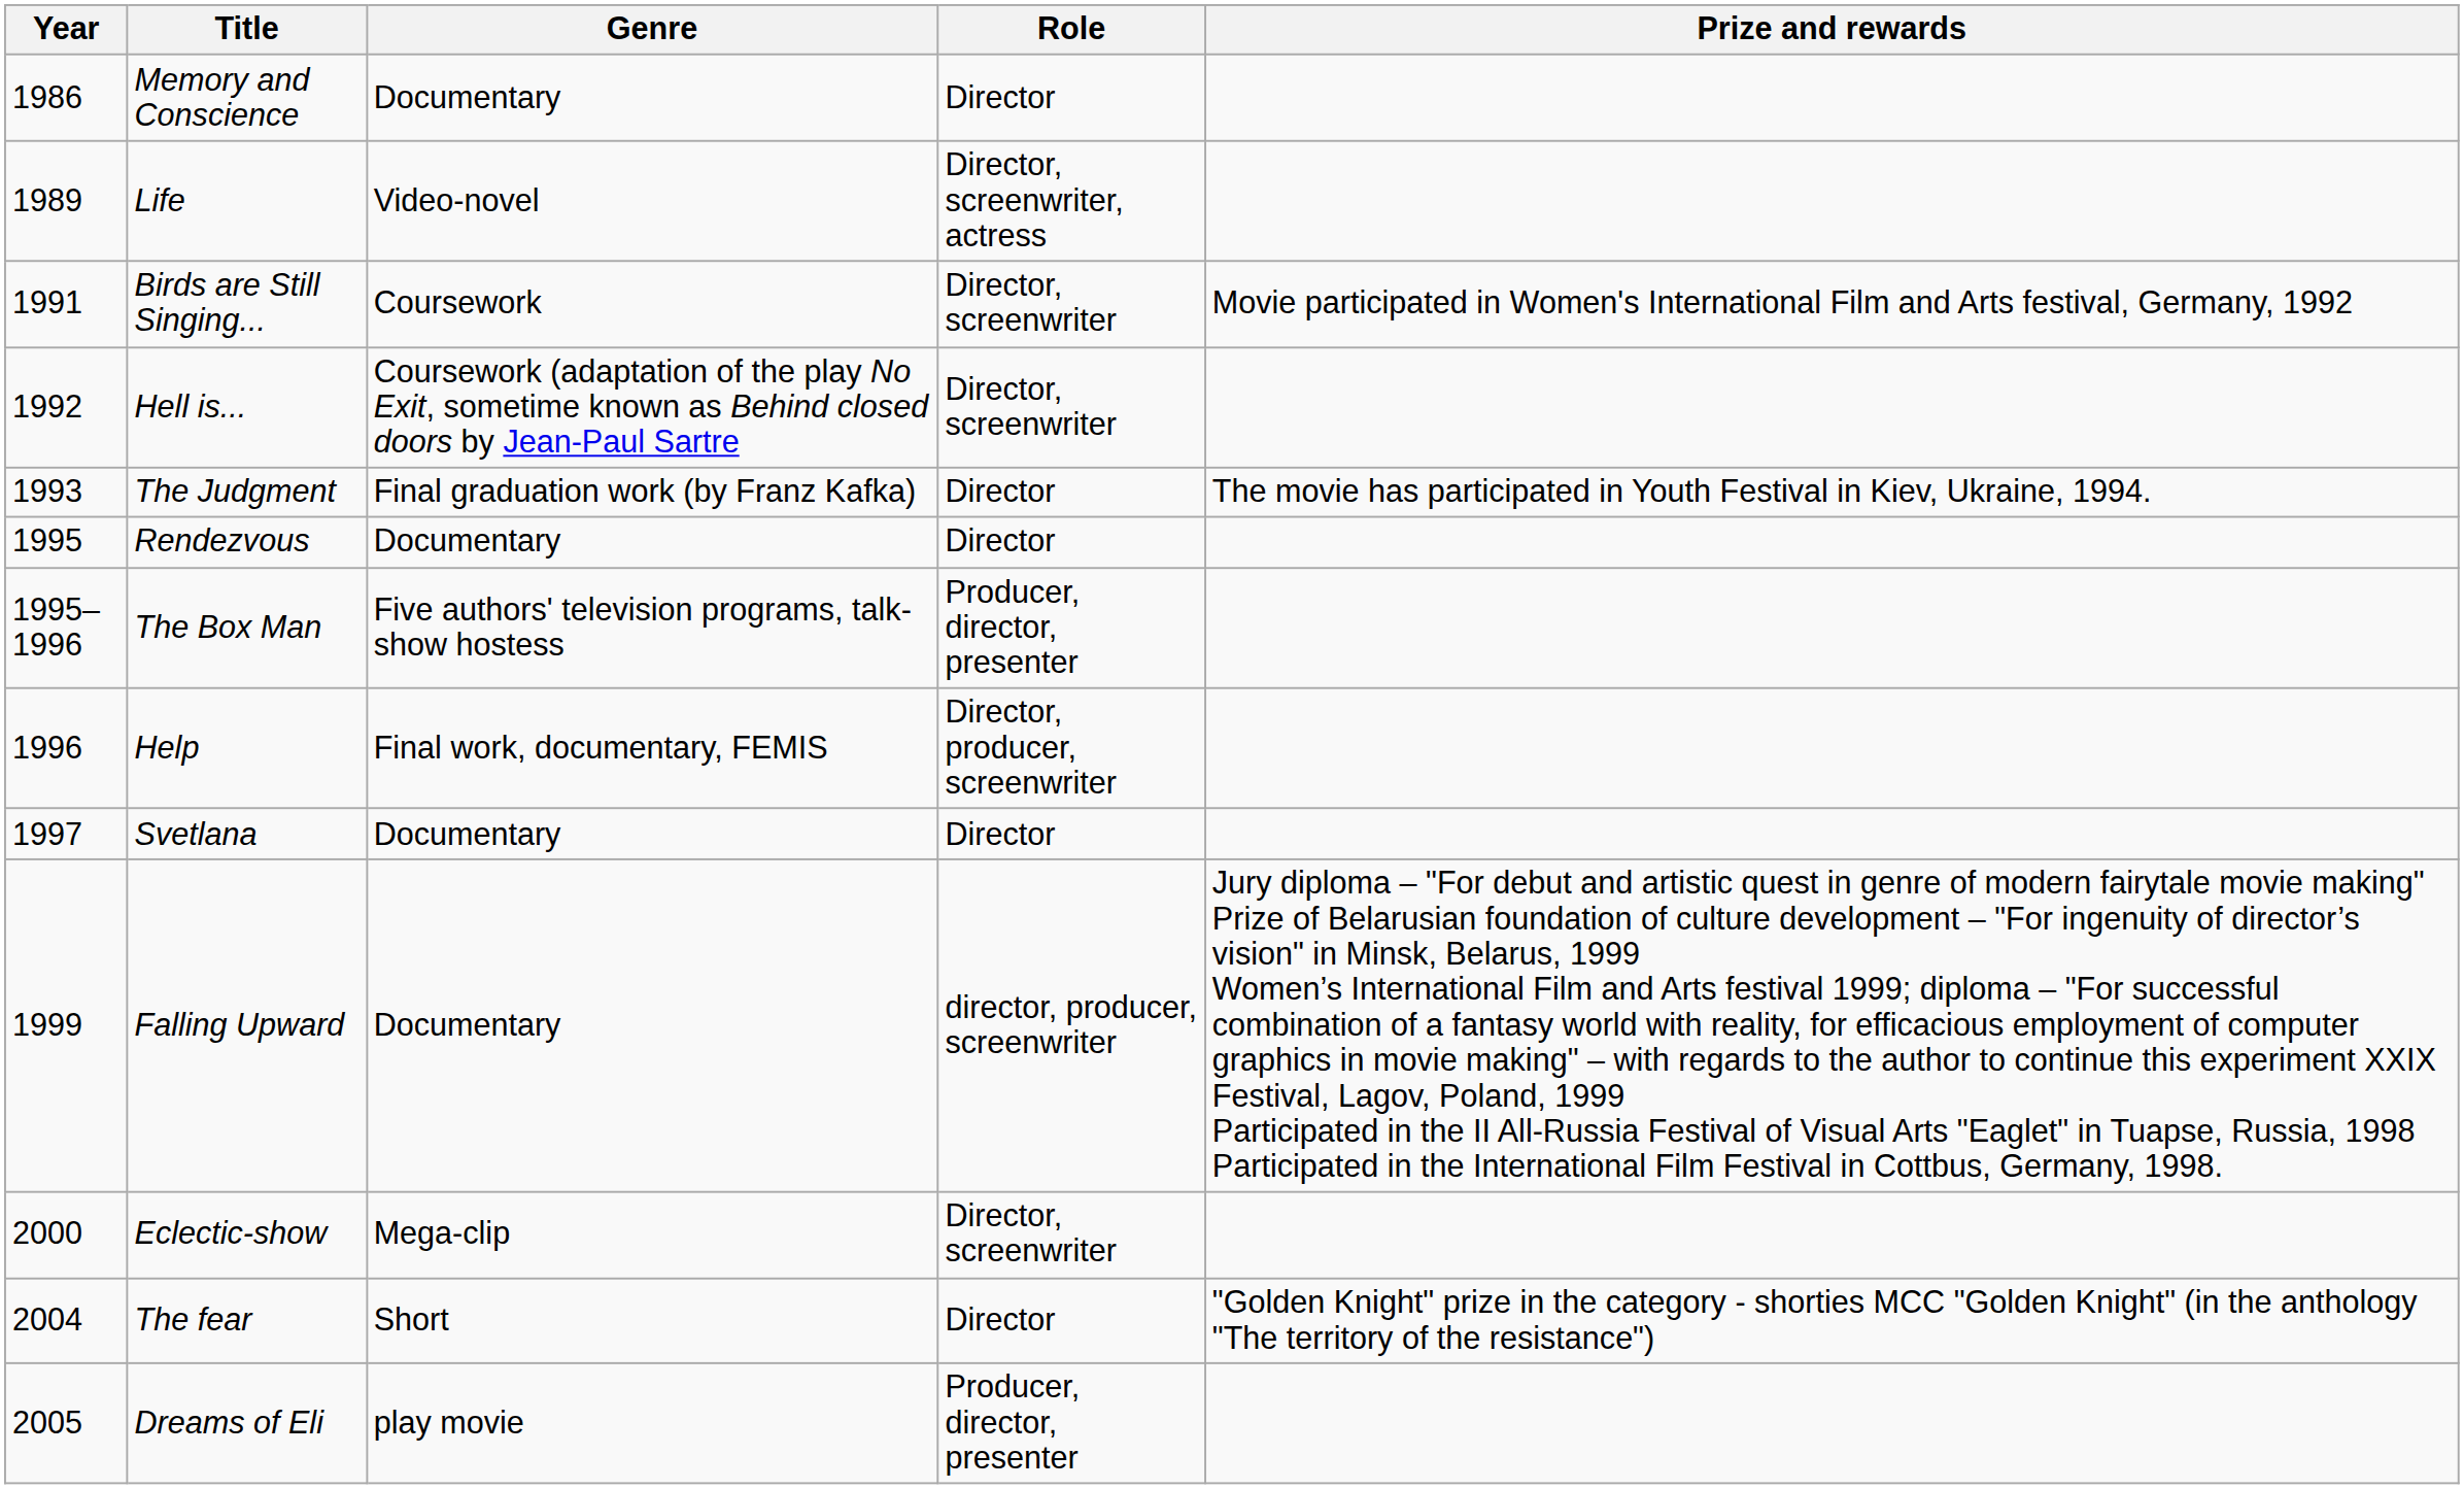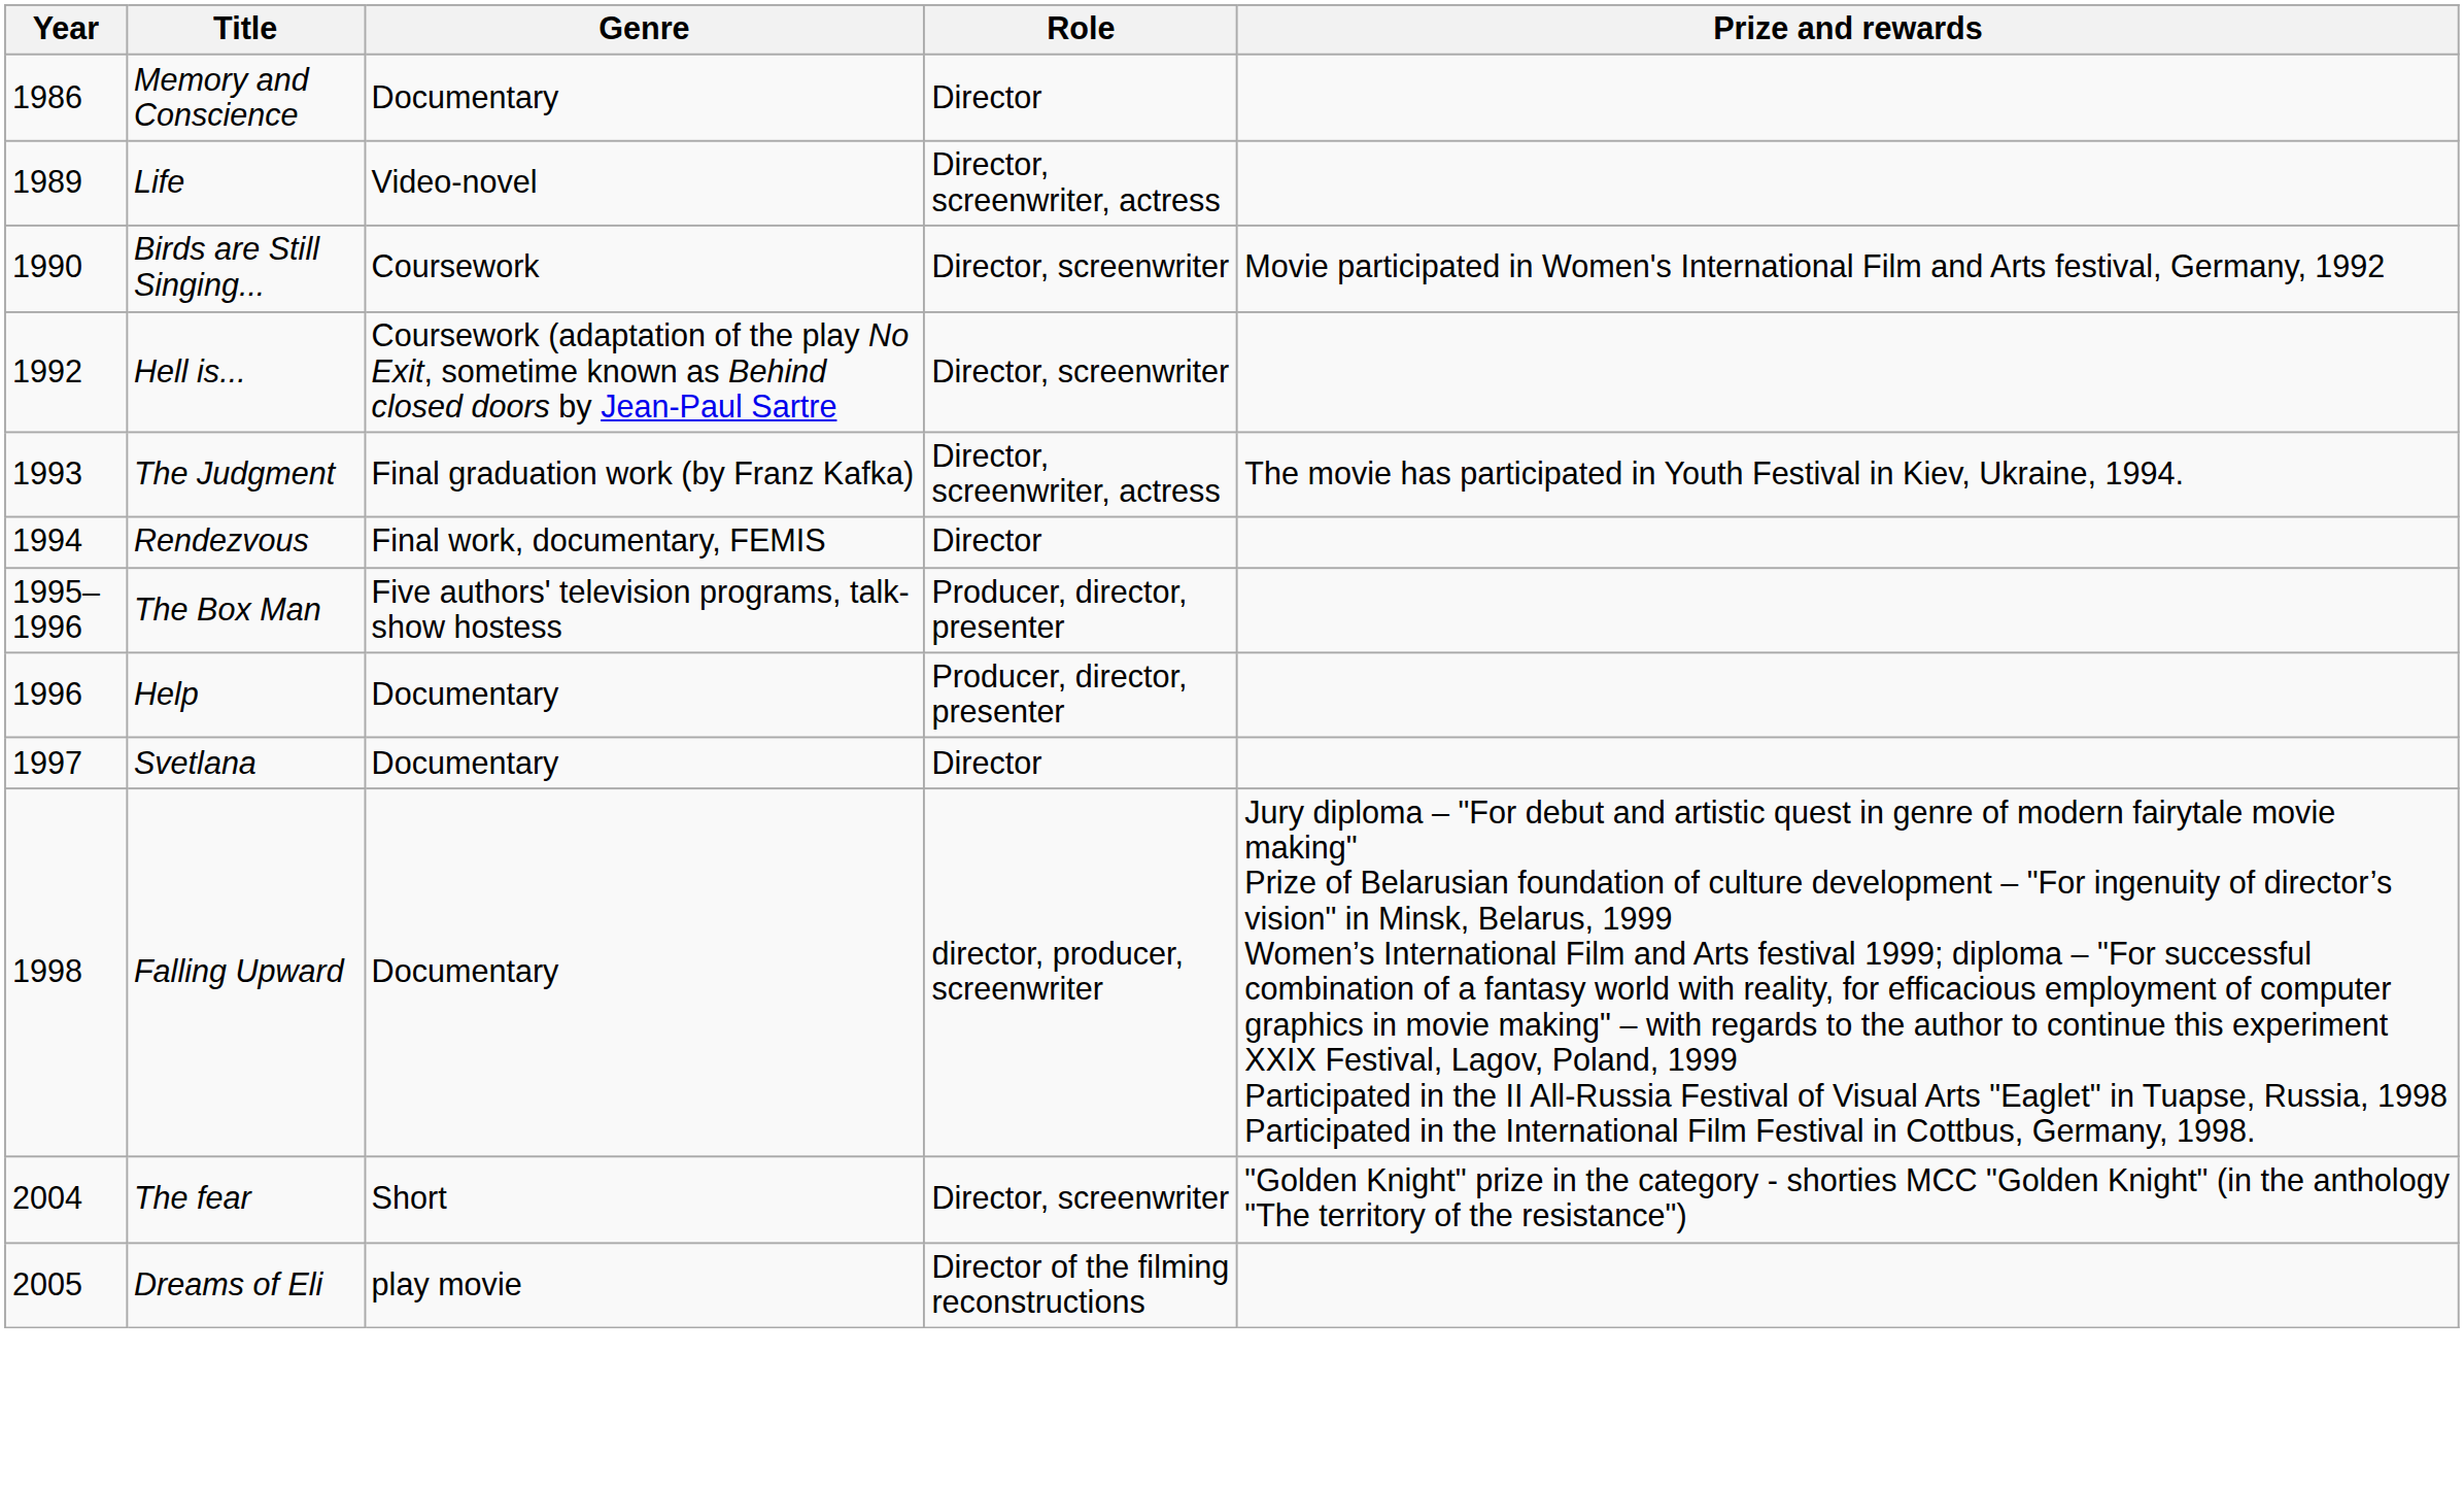 <table class="wikitable sortable">
 <tr>
 <th>Year</th>
 <th>Title</th>
 <th>Genre</th>
 <th>Role</th>
 <th>Prize and rewards</th>
 </tr>
 <tr>
 <td>1986</td>
 <td><em>Memory and Conscience</em></td>
 <td>Documentary</td>
 <td>Director</td>
 <td></td>
 </tr>
 <tr>
 <td>1989</td>
 <td><em>Life</em></td>
 <td>Video-novel</td>
 <td>Director, screenwriter, actress</td>
 <td></td>
 </tr>
 <tr>
-<td>1991</td>
+<td>1990</td>
 <td><em>Birds are Still Singing...</em></td>
 <td>Coursework</td>
 <td>Director, screenwriter</td>
 <td>Movie participated in Women's International Film and Arts festival, Germany, 1992</td>
 </tr>
 <tr>
 <td>1992</td>
 <td><em>Hell is...</em></td>
 <td>Coursework (adaptation of the play <em>No Exit</em>, sometime known as <em>Behind closed doors</em> by <a href='#'>Jean-Paul Sartre</a></td>
 <td>Director, screenwriter</td>
 <td></td>
 </tr>
 <tr>
 <td>1993</td>
 <td><em>The Judgment</em></td>
 <td>Final graduation work (by Franz Kafka)</td>
-<td>Director</td>
+<td>Director, screenwriter, actress</td>
 <td>The movie has participated in Youth Festival in Kiev, Ukraine, 1994.</td>
 </tr>
 <tr>
-<td>1995</td>
+<td>1994</td>
 <td><em>Rendezvous</em></td>
-<td>Documentary</td>
+<td>Final work, documentary, FEMIS</td>
 <td>Director</td>
 <td></td>
 </tr>
 <tr>
 <td>1995–1996</td>
 <td><em>The Box Man</em></td>
 <td>Five authors' television programs, talk-show hostess</td>
 <td>Producer, director, presenter</td>
 <td></td>
 </tr>
 <tr>
 <td>1996</td>
 <td><em>Help</em></td>
-<td>Final work, documentary, FEMIS</td>
-<td>Director, producer, screenwriter</td>
+<td>Documentary</td>
+<td>Producer, director, presenter</td>
 <td></td>
 </tr>
 <tr>
 <td>1997</td>
 <td><em>Svetlana</em></td>
 <td>Documentary</td>
 <td>Director</td>
 <td></td>
 </tr>
 <tr>
-<td>1999</td>
+<td>1998</td>
 <td><em>Falling Upward</em></td>
 <td>Documentary</td>
 <td>director, producer, screenwriter</td>
 <td>Jury diploma – "For debut and artistic quest in genre of modern fairytale movie making"<br>Prize of Belarusian foundation of culture development – "For ingenuity of director’s vision" in Minsk, Belarus, 1999<br>Women’s International Film and Arts festival 1999; diploma – "For successful combination of a fantasy world with reality, for efficacious employment of computer graphics in movie making" – with regards to the author to continue this experiment XXIX Festival, Lagov, Poland, 1999<br>Participated in the II All-Russia Festival of Visual Arts "Eaglet" in Tuapse, Russia, 1998<br>Participated in the International Film Festival in Cottbus, Germany, 1998.</td>
 </tr>
 <tr>
-<td>2000</td>
-<td><em>Eclectic-show</em></td>
-<td>Mega-clip</td>
-<td>Director, screenwriter</td>
-<td></td>
-</tr>
-<tr>
 <td>2004</td>
 <td><em>The fear</em></td>
 <td>Short</td>
-<td>Director</td>
+<td>Director, screenwriter</td>
 <td>"Golden Knight" prize in the category - shorties MCC "Golden Knight" (in the anthology "The territory of the resistance")</td>
 </tr>
 <tr>
 <td>2005</td>
 <td><em>Dreams of Eli</em></td>
 <td>play movie</td>
-<td>Producer, director, presenter</td>
+<td>Director of the filming reconstructions</td>
 <td></td>
 </tr>
 </table>
